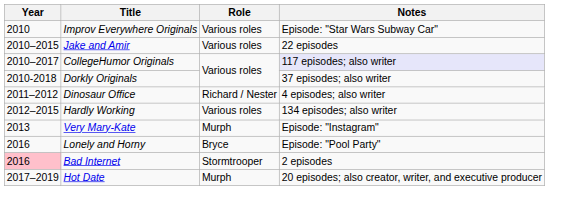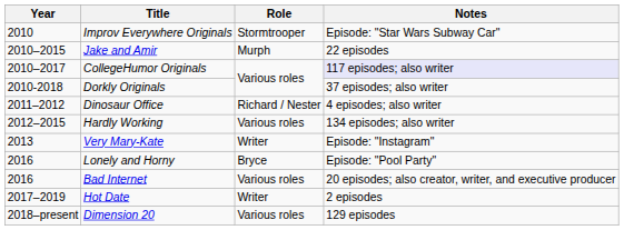 <table class="wikitable sortable">
 <tr>
 <th>Year</th>
 <th>Title</th>
 <th>Role</th>
 <th>Notes</th>
 </tr>
 <tr>
 <td>2010</td>
 <td><em>Improv Everywhere Originals</em></td>
-<td>Various roles</td>
+<td>Stormtrooper</td>
 <td>Episode: "Star Wars Subway Car"</td>
 </tr>
 <tr>
 <td>2010–2015</td>
 <td><a href='#'><em>Jake and Amir</em></a></td>
-<td>Various roles</td>
+<td>Murph</td>
 <td>22 episodes</td>
 </tr>
 <tr>
 <td>2010–2017</td>
 <td><em>CollegeHumor Originals</em></td>
 <td rowspan="2">Various roles</td>
 <td style="background: lavender;">117 episodes; also writer</td>
 </tr>
 <tr>
 <td>2010-2018</td>
 <td><em>Dorkly Originals</em></td>
 <td>37 episodes; also writer</td>
 </tr>
 <tr>
 <td>2011–2012</td>
 <td><em>Dinosaur Office</em></td>
 <td>Richard / Nester</td>
 <td>4 episodes; also writer</td>
 </tr>
 <tr>
 <td>2012–2015</td>
 <td><em>Hardly Working</em></td>
 <td>Various roles</td>
 <td>134 episodes; also writer</td>
 </tr>
 <tr>
 <td>2013</td>
 <td><em><a href='#'>Very Mary-Kate</a></em></td>
-<td>Murph</td>
+<td>Writer</td>
 <td>Episode: "Instagram"</td>
 </tr>
 <tr>
 <td>2016</td>
 <td><em>Lonely and Horny</em></td>
 <td>Bryce</td>
 <td>Episode: "Pool Party"</td>
 </tr>
 <tr>
-<td style="background: pink;">2016</td>
+<td>2016</td>
 <td><em><a href='#'>Bad Internet</a></em></td>
-<td>Stormtrooper</td>
-<td>2 episodes</td>
+<td>Various roles</td>
+<td>20 episodes; also creator, writer, and executive producer</td>
 </tr>
 <tr>
 <td>2017–2019</td>
 <td><em><a href='#'>Hot Date</a></em></td>
-<td>Murph</td>
-<td>20 episodes; also creator, writer, and executive producer</td>
+<td>Writer</td>
+<td>2 episodes</td>
+</tr>
+<tr>
+<td>2018–present</td>
+<td><em><a href='#'>Dimension 20</a></em></td>
+<td>Various roles</td>
+<td>129 episodes</td>
 </tr>
 </table>
